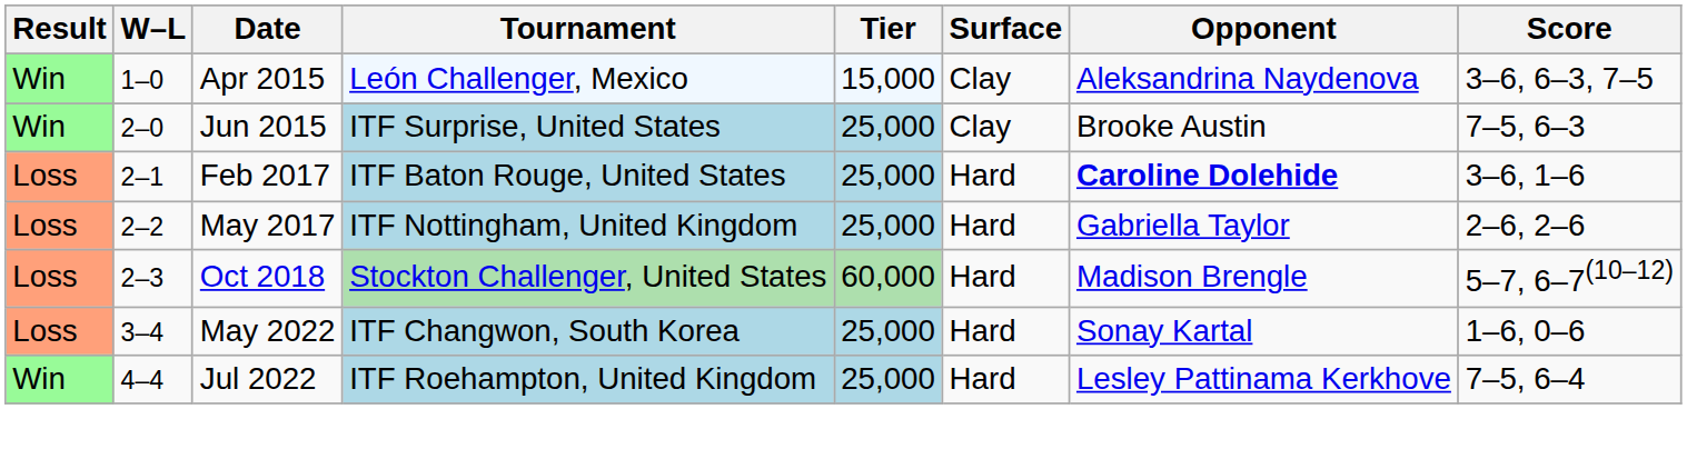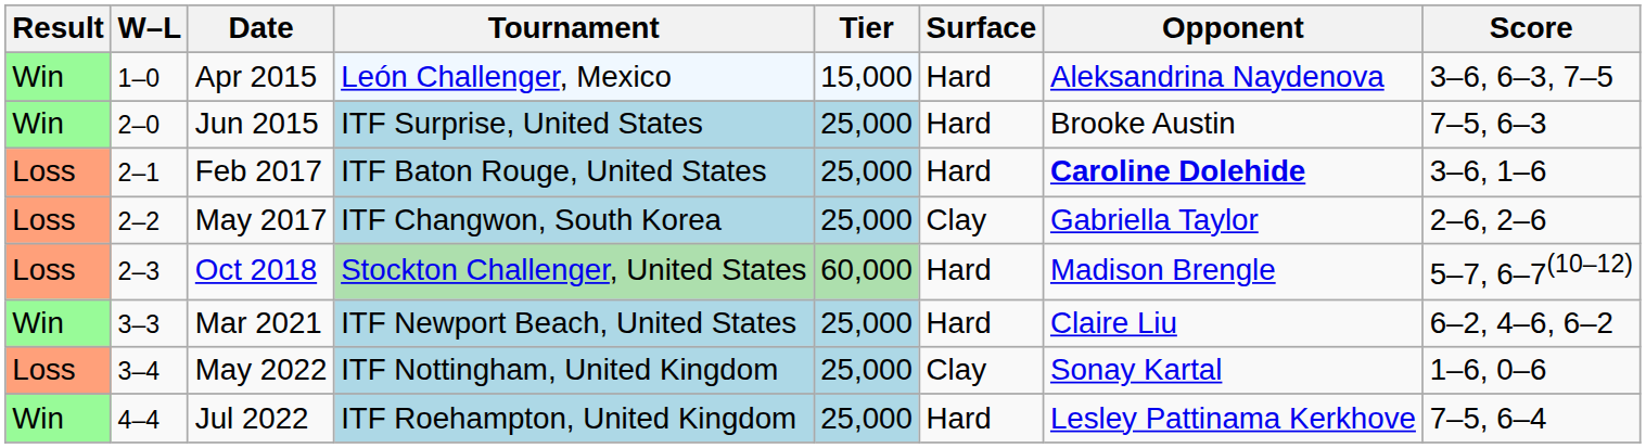 <table class="sortable wikitable">
 <tr>
 <th>Result</th>
 <th class="unsortable">W–L</th>
 <th>Date</th>
 <th>Tournament</th>
 <th>Tier</th>
 <th>Surface</th>
 <th>Opponent</th>
 <th class="unsortable">Score</th>
 </tr>
 <tr>
 <td style="background:#98fb98;">Win</td>
 <td><small>1–0</small></td>
 <td>Apr 2015</td>
 <td style="background:#f0f8ff;"><a href='#'>León Challenger</a>, Mexico</td>
 <td style="background:#f0f8ff;">15,000</td>
-<td>Clay</td>
+<td>Hard</td>
 <td> <a href='#'>Aleksandrina Naydenova</a></td>
 <td>3–6, 6–3, 7–5</td>
 </tr>
 <tr>
 <td style="background:#98fb98;">Win</td>
 <td><small>2–0</small></td>
 <td>Jun 2015</td>
 <td style="background:lightblue;">ITF Surprise, United States</td>
 <td style="background:lightblue;">25,000</td>
-<td>Clay</td>
+<td>Hard</td>
 <td> Brooke Austin</td>
 <td>7–5, 6–3</td>
 </tr>
 <tr>
 <td style="background:#ffa07a;">Loss</td>
 <td><small>2–1</small></td>
 <td>Feb 2017</td>
 <td style="background:lightblue;">ITF Baton Rouge, United States</td>
 <td style="background:lightblue;">25,000</td>
 <td>Hard</td>
 <td><strong> <a href='#'>Caroline Dolehide</a></strong></td>
 <td>3–6, 1–6</td>
 </tr>
 <tr>
 <td style="background:#ffa07a;">Loss</td>
 <td><small>2–2</small></td>
 <td>May 2017</td>
-<td style="background:lightblue;">ITF Nottingham, United Kingdom</td>
+<td style="background:lightblue;">ITF Changwon, South Korea</td>
 <td style="background:lightblue;">25,000</td>
-<td>Hard</td>
+<td>Clay</td>
 <td> <a href='#'>Gabriella Taylor</a></td>
 <td>2–6, 2–6</td>
 </tr>
 <tr>
 <td style="background:#ffa07a;">Loss</td>
 <td><small>2–3</small></td>
 <td><a href='#'>Oct 2018</a></td>
 <td style="background:#addfad;"><a href='#'>Stockton Challenger</a>, United States</td>
 <td style="background:#addfad;">60,000</td>
 <td>Hard</td>
 <td> <a href='#'>Madison Brengle</a></td>
 <td>5–7, 6–7<sup>(10–12)</sup></td>
 </tr>
 <tr>
+<td style="background:#98fb98;">Win</td>
+<td><small>3–3</small></td>
+<td>Mar 2021</td>
+<td style="background:lightblue;">ITF Newport Beach, United States</td>
+<td style="background:lightblue;">25,000</td>
+<td>Hard</td>
+<td> <a href='#'>Claire Liu</a></td>
+<td>6–2, 4–6, 6–2</td>
+</tr>
+<tr>
 <td style="background:#ffa07a;">Loss</td>
 <td><small>3–4</small></td>
 <td>May 2022</td>
-<td style="background:lightblue;">ITF Changwon, South Korea</td>
+<td style="background:lightblue;">ITF Nottingham, United Kingdom</td>
 <td style="background:lightblue;">25,000</td>
-<td>Hard</td>
+<td>Clay</td>
 <td> <a href='#'>Sonay Kartal</a></td>
 <td>1–6, 0–6</td>
 </tr>
 <tr>
 <td style="background:#98fb98;">Win</td>
 <td><small>4–4</small></td>
 <td>Jul 2022</td>
 <td bgcolor=lightblue>ITF Roehampton, United Kingdom</td>
 <td bgcolor=lightblue>25,000</td>
 <td>Hard</td>
 <td> <a href='#'>Lesley Pattinama Kerkhove</a></td>
 <td>7–5, 6–4</td>
 </tr>
 </table>
